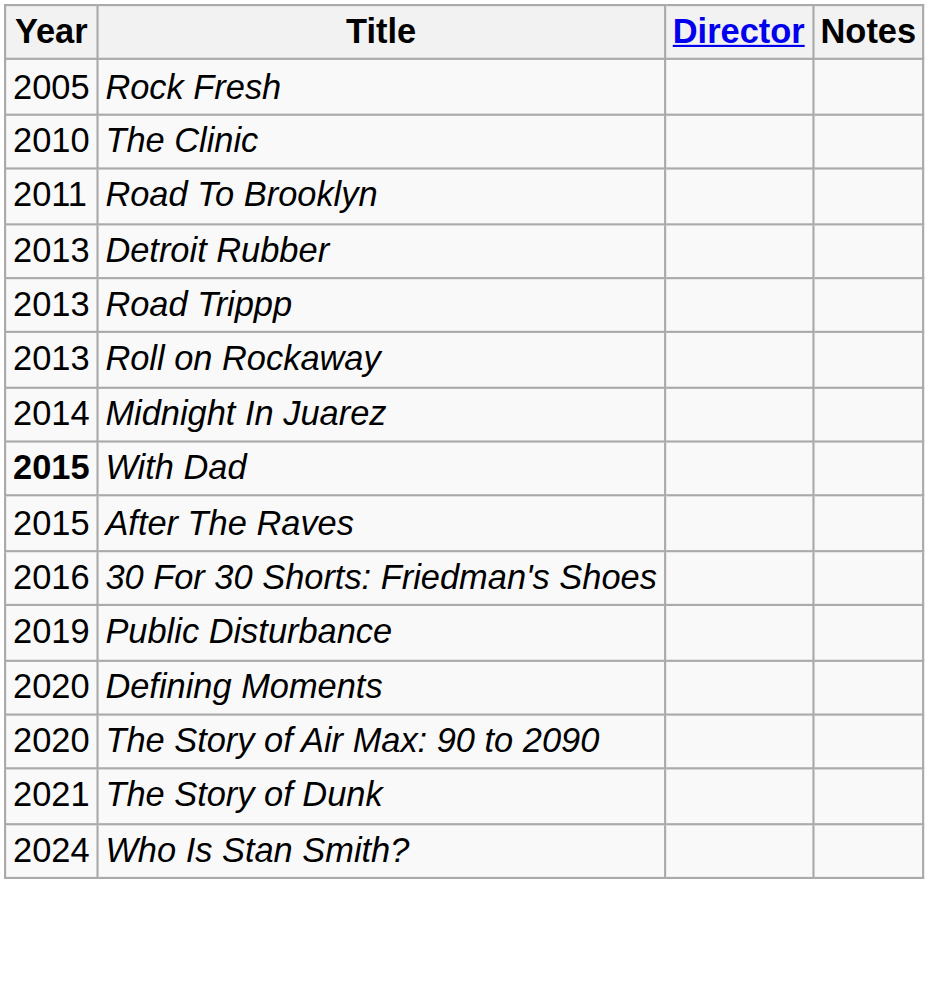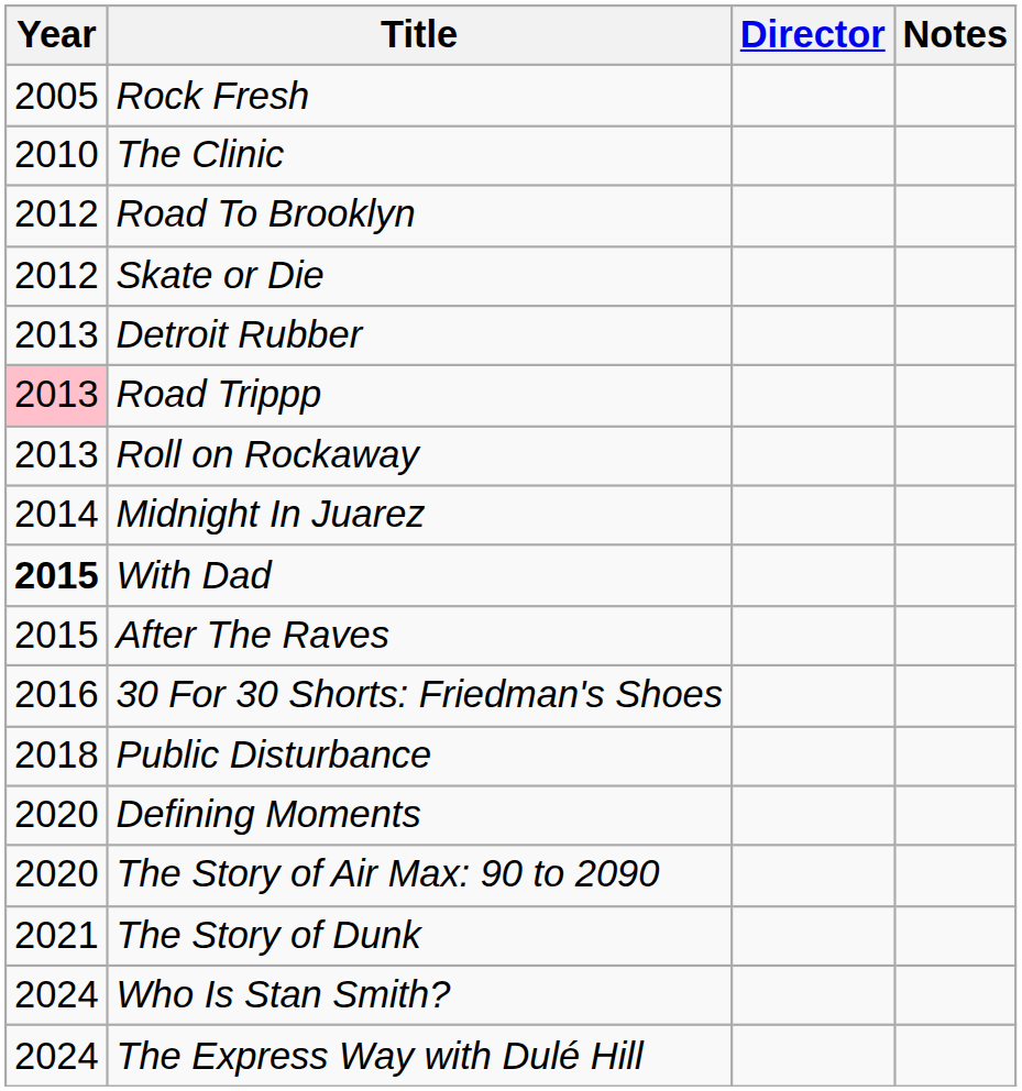 <table class="wikitable sortable">
 <tr>
 <th>Year</th>
 <th>Title</th>
 <th><a href='#'>Director</a></th>
 <th>Notes</th>
 </tr>
 <tr>
 <td>2005</td>
 <td><em>Rock Fresh</em></td>
 <td></td>
 <td></td>
 </tr>
 <tr>
 <td>2010</td>
 <td><em>The Clinic</em></td>
 <td></td>
 <td></td>
 </tr>
 <tr>
-<td>2011</td>
+<td>2012</td>
 <td><em>Road To Brooklyn</em></td>
+<td></td>
+<td></td>
+</tr>
+<tr>
+<td>2012</td>
+<td><em>Skate or Die</em></td>
 <td></td>
 <td></td>
 </tr>
 <tr>
 <td>2013</td>
 <td><em>Detroit Rubber</em></td>
 <td></td>
 <td></td>
 </tr>
 <tr>
-<td>2013</td>
+<td style="background: pink;">2013</td>
 <td><em>Road Trippp</em></td>
 <td></td>
 <td></td>
 </tr>
 <tr>
 <td>2013</td>
 <td><em>Roll on Rockaway</em></td>
 <td></td>
 <td></td>
 </tr>
 <tr>
 <td>2014</td>
 <td><em>Midnight In Juarez</em></td>
 <td></td>
 <td></td>
 </tr>
 <tr>
 <td><strong>2015</strong></td>
 <td><em>With Dad</em></td>
 <td></td>
 <td></td>
 </tr>
 <tr>
 <td>2015</td>
 <td><em>After The Raves</em></td>
 <td></td>
 <td></td>
 </tr>
 <tr>
 <td>2016</td>
 <td><em>30 For 30 Shorts: Friedman's Shoes</em></td>
 <td></td>
 <td></td>
 </tr>
 <tr>
-<td>2019</td>
+<td>2018</td>
 <td><em>Public Disturbance</em></td>
 <td></td>
 <td></td>
 </tr>
 <tr>
 <td>2020</td>
 <td><em>Defining Moments</em></td>
 <td></td>
 <td></td>
 </tr>
 <tr>
 <td>2020</td>
 <td><em>The Story of Air Max: 90 to 2090</em></td>
 <td></td>
 <td></td>
 </tr>
 <tr>
 <td>2021</td>
 <td><em>The Story of Dunk</em></td>
 <td></td>
 <td></td>
 </tr>
 <tr>
 <td>2024</td>
 <td><em>Who Is Stan Smith?</em></td>
 <td></td>
 <td></td>
 </tr>
+<tr>
+<td>2024</td>
+<td><em>The Express Way with Dulé Hill</em></td>
+<td></td>
+<td></td>
+</tr>
 </table>
